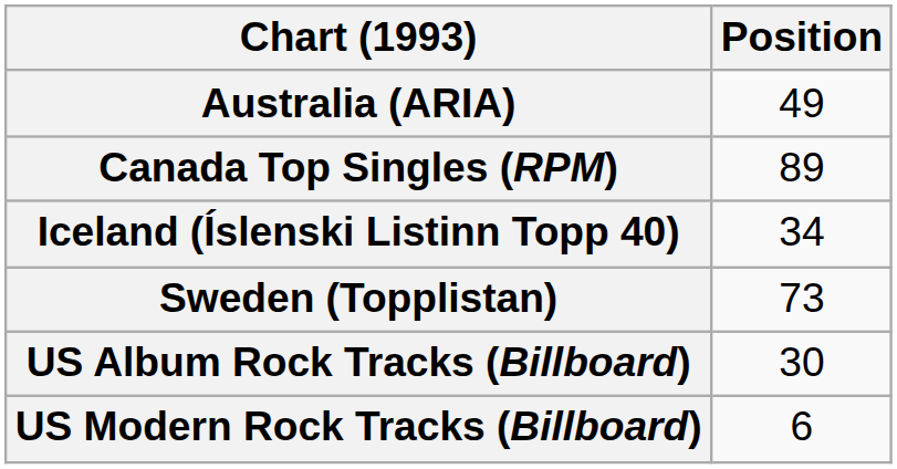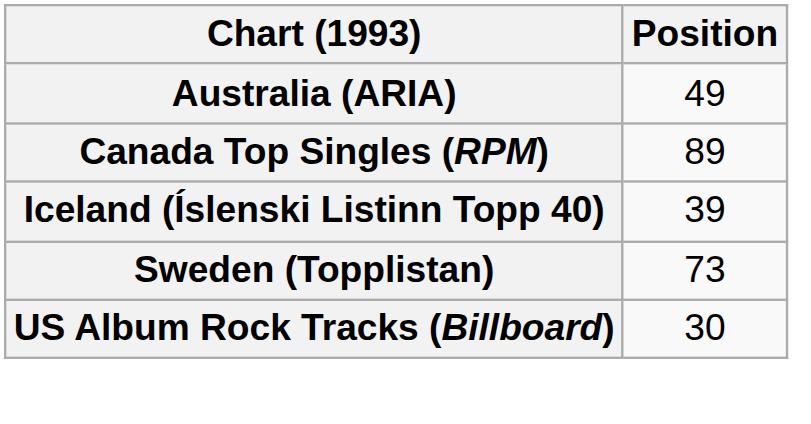 <table class="wikitable sortable plainrowheaders" style="text-align:center">
 <tr>
 <th>Chart (1993)</th>
 <th>Position</th>
 </tr>
 <tr>
 <th scope="row">Australia (ARIA)</th>
 <td>49</td>
 </tr>
 <tr>
 <th scope="row">Canada Top Singles (<em>RPM</em>)</th>
 <td>89</td>
 </tr>
 <tr>
 <th scope="row">Iceland (Íslenski Listinn Topp 40)</th>
-<td>34</td>
+<td>39</td>
 </tr>
 <tr>
 <th scope="row">Sweden (Topplistan)</th>
 <td>73</td>
 </tr>
 <tr>
 <th scope="row">US Album Rock Tracks (<em>Billboard</em>)</th>
 <td>30</td>
 </tr>
-<tr>
-<th scope="row">US Modern Rock Tracks (<em>Billboard</em>)</th>
-<td>6</td>
-</tr>
 </table>
